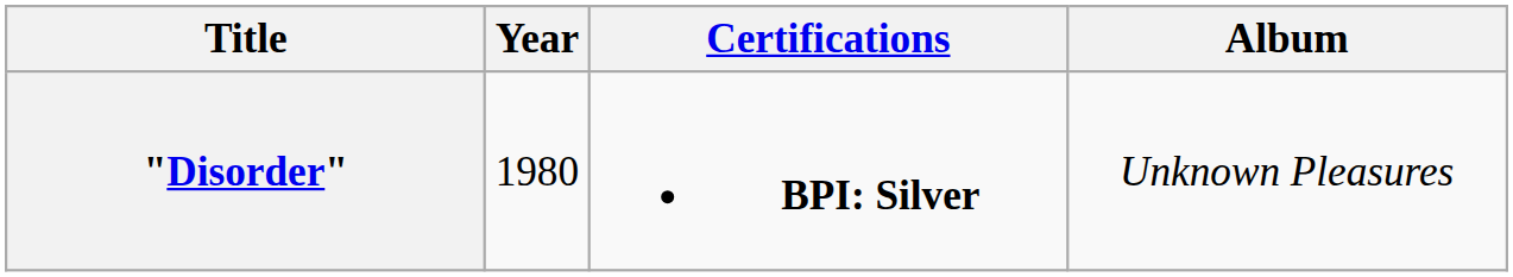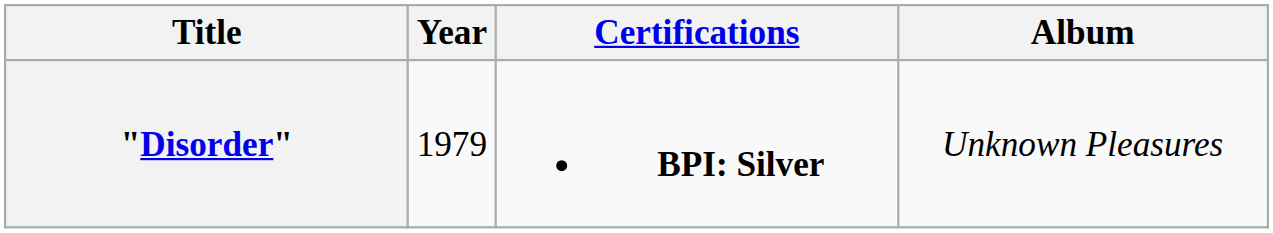 <table class="wikitable plainrowheaders" style="text-align:center;">
 <tr>
 <th scope="col" style="width:11em;">Title</th>
 <th scope="col" style="width:2em;">Year</th>
 <th scope="col" style="width:11em;"><a href='#'>Certifications</a></th>
 <th scope="col" style="width:10em;">Album</th>
 </tr>
 <tr>
 <th scope="row">"<a href='#'>Disorder</a>"</th>
-<td>1980</td>
+<td>1979</td>
 <td><strong><br><ul><li>BPI: Silver</li></ul></strong></td>
 <td><em>Unknown Pleasures</em></td>
 </tr>
 </table>
